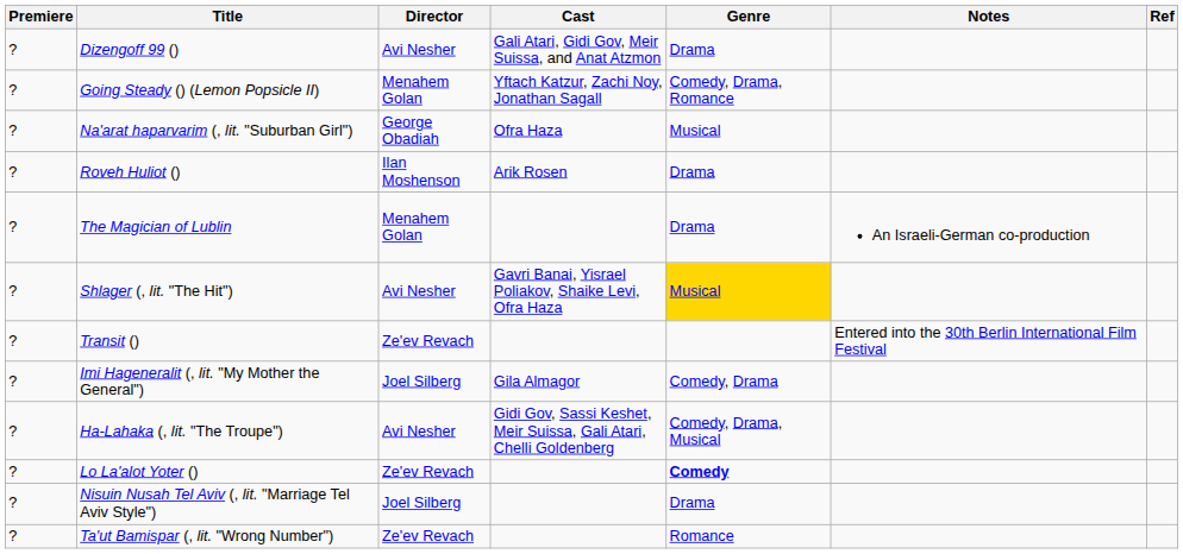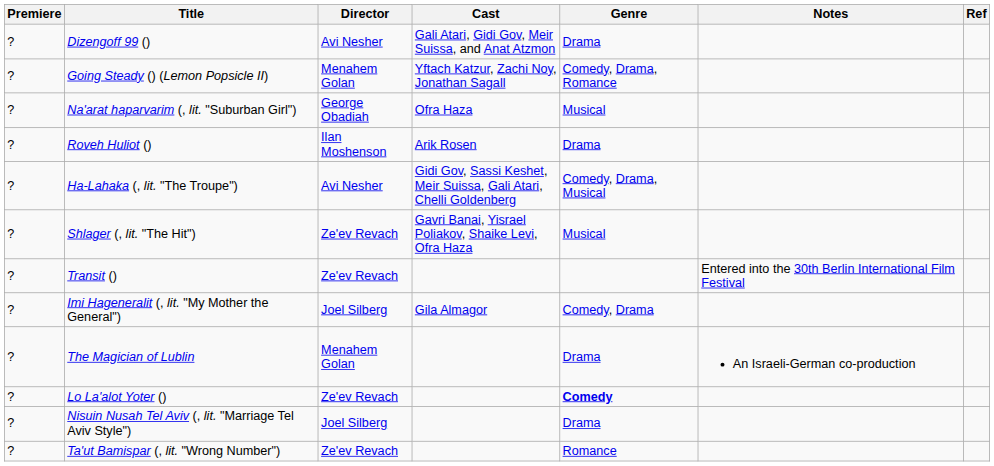 <table class="wikitable">
 <tr>
 <th>Premiere</th>
 <th>Title</th>
 <th>Director</th>
 <th width=15%>Cast</th>
 <th>Genre</th>
 <th>Notes</th>
 <th>Ref</th>
 </tr>
 <tr>
 <td>?</td>
 <td><em><a href='#'>Dizengoff 99</a></em> ()</td>
 <td><a href='#'>Avi Nesher</a></td>
 <td><a href='#'>Gali Atari</a>, <a href='#'>Gidi Gov</a>, <a href='#'>Meir Suissa</a>, and <a href='#'>Anat Atzmon</a></td>
 <td><a href='#'>Drama</a></td>
 <td></td>
 <td></td>
 </tr>
 <tr>
 <td>?</td>
 <td><em><a href='#'>Going Steady</a></em> () (<em>Lemon Popsicle II</em>)</td>
 <td><a href='#'>Menahem Golan</a></td>
 <td><a href='#'>Yftach Katzur</a>, <a href='#'>Zachi Noy</a>, <a href='#'>Jonathan Sagall</a></td>
 <td><a href='#'>Comedy</a>, <a href='#'>Drama</a>, <a href='#'>Romance</a></td>
 <td></td>
 <td></td>
 </tr>
 <tr>
 <td>?</td>
 <td><em><a href='#'>Na'arat haparvarim</a></em> (, <em>lit.</em> "Suburban Girl")</td>
 <td><a href='#'>George Obadiah</a></td>
 <td><a href='#'>Ofra Haza</a></td>
 <td><a href='#'>Musical</a></td>
 <td></td>
 <td></td>
 </tr>
 <tr>
 <td>?</td>
 <td><em><a href='#'>Roveh Huliot</a></em> ()</td>
 <td><a href='#'>Ilan Moshenson</a></td>
 <td><a href='#'>Arik Rosen</a></td>
 <td><a href='#'>Drama</a></td>
 <td></td>
 <td></td>
 </tr>
 <tr>
 <td>?</td>
-<td><em><a href='#'>The Magician of Lublin</a></em></td>
-<td><a href='#'>Menahem Golan</a></td>
+<td><em><a href='#'>Ha-Lahaka</a></em> (, <em>lit.</em> "The Troupe")</td>
+<td><a href='#'>Avi Nesher</a></td>
+<td><a href='#'>Gidi Gov</a>, <a href='#'>Sassi Keshet</a>, <a href='#'>Meir Suissa</a>, <a href='#'>Gali Atari</a>, <a href='#'>Chelli Goldenberg</a></td>
+<td><a href='#'>Comedy</a>, <a href='#'>Drama</a>, <a href='#'>Musical</a></td>
 <td></td>
-<td><a href='#'>Drama</a></td>
-<td><br><ul><li>An Israeli-German co-production</li></ul></td>
 <td></td>
 </tr>
 <tr>
 <td>?</td>
 <td><em><a href='#'>Shlager</a></em> (, <em>lit.</em> "The Hit")</td>
-<td><a href='#'>Avi Nesher</a></td>
+<td><a href='#'>Ze'ev Revach</a></td>
 <td><a href='#'>Gavri Banai</a>, <a href='#'>Yisrael Poliakov</a>, <a href='#'>Shaike Levi</a>, <a href='#'>Ofra Haza</a></td>
-<td style="background: gold;"><a href='#'>Musical</a></td>
+<td><a href='#'>Musical</a></td>
 <td></td>
 <td></td>
 </tr>
 <tr>
 <td>?</td>
 <td><em><a href='#'>Transit</a></em> ()</td>
 <td><a href='#'>Ze'ev Revach</a></td>
 <td></td>
 <td></td>
 <td>Entered into the <a href='#'>30th Berlin International Film Festival</a></td>
 <td></td>
 </tr>
 <tr>
 <td>?</td>
 <td><em><a href='#'>Imi Hageneralit</a></em> (, <em>lit.</em> "My Mother the General")</td>
 <td><a href='#'>Joel Silberg</a></td>
 <td><a href='#'>Gila Almagor</a></td>
 <td><a href='#'>Comedy</a>, <a href='#'>Drama</a></td>
 <td></td>
 <td></td>
 </tr>
 <tr>
 <td>?</td>
-<td><em><a href='#'>Ha-Lahaka</a></em> (, <em>lit.</em> "The Troupe")</td>
-<td><a href='#'>Avi Nesher</a></td>
-<td><a href='#'>Gidi Gov</a>, <a href='#'>Sassi Keshet</a>, <a href='#'>Meir Suissa</a>, <a href='#'>Gali Atari</a>, <a href='#'>Chelli Goldenberg</a></td>
-<td><a href='#'>Comedy</a>, <a href='#'>Drama</a>, <a href='#'>Musical</a></td>
+<td><em><a href='#'>The Magician of Lublin</a></em></td>
+<td><a href='#'>Menahem Golan</a></td>
 <td></td>
+<td><a href='#'>Drama</a></td>
+<td><br><ul><li>An Israeli-German co-production</li></ul></td>
 <td></td>
 </tr>
 <tr>
 <td>?</td>
 <td><em><a href='#'>Lo La'alot Yoter</a></em> ()</td>
 <td><a href='#'>Ze'ev Revach</a></td>
 <td></td>
 <td><strong><a href='#'>Comedy</a></strong></td>
 <td></td>
 <td></td>
 </tr>
 <tr>
 <td>?</td>
 <td><em><a href='#'>Nisuin Nusah Tel Aviv</a></em> (, <em>lit.</em> "Marriage Tel Aviv Style")</td>
 <td><a href='#'>Joel Silberg</a></td>
 <td></td>
 <td><a href='#'>Drama</a></td>
 <td></td>
 <td></td>
 </tr>
 <tr>
 <td>?</td>
 <td><em><a href='#'>Ta'ut Bamispar</a></em> (, <em>lit.</em> "Wrong Number")</td>
 <td><a href='#'>Ze'ev Revach</a></td>
 <td></td>
 <td><a href='#'>Romance</a></td>
 <td></td>
 <td></td>
 </tr>
 </table>
